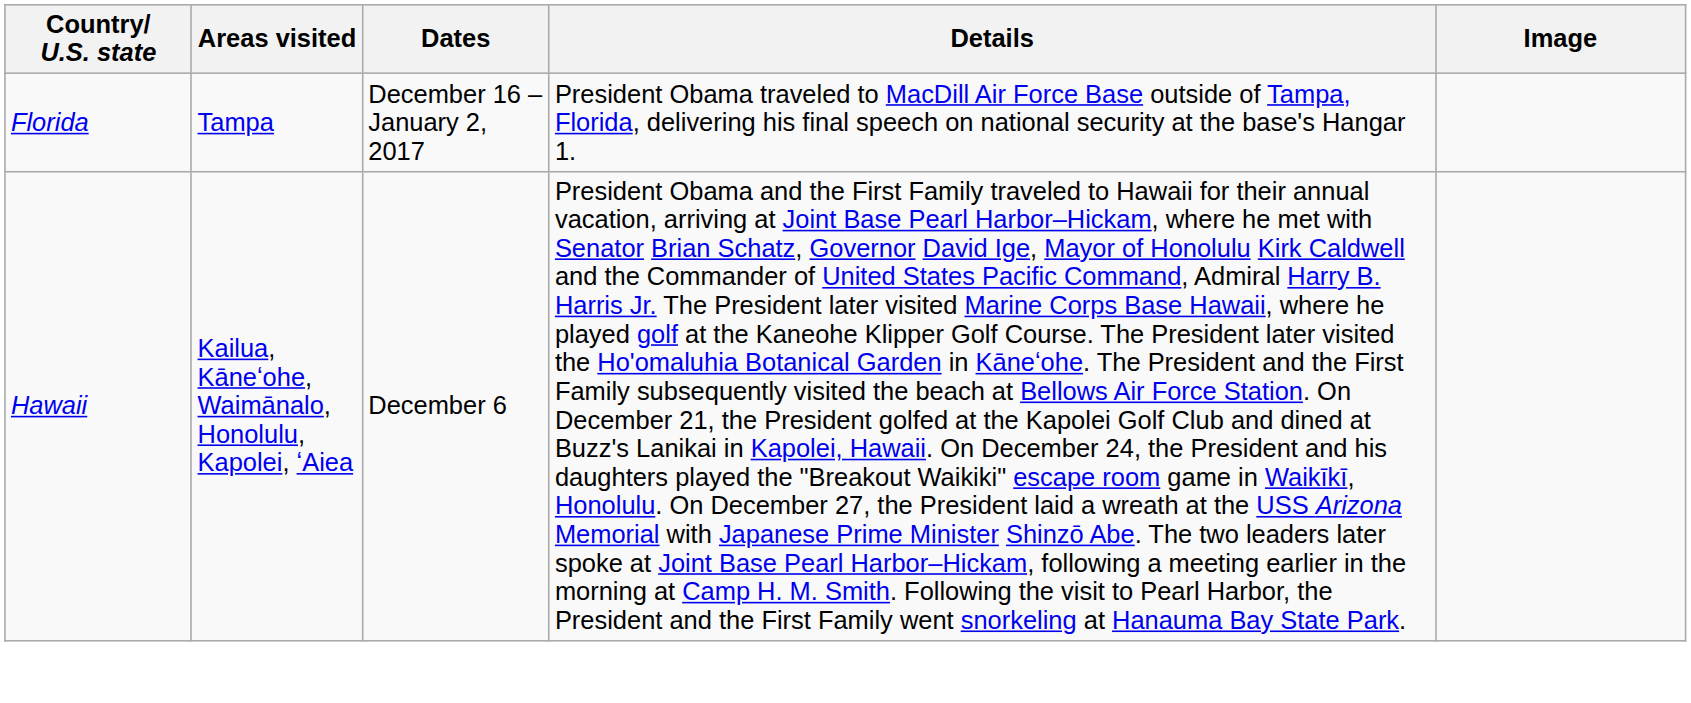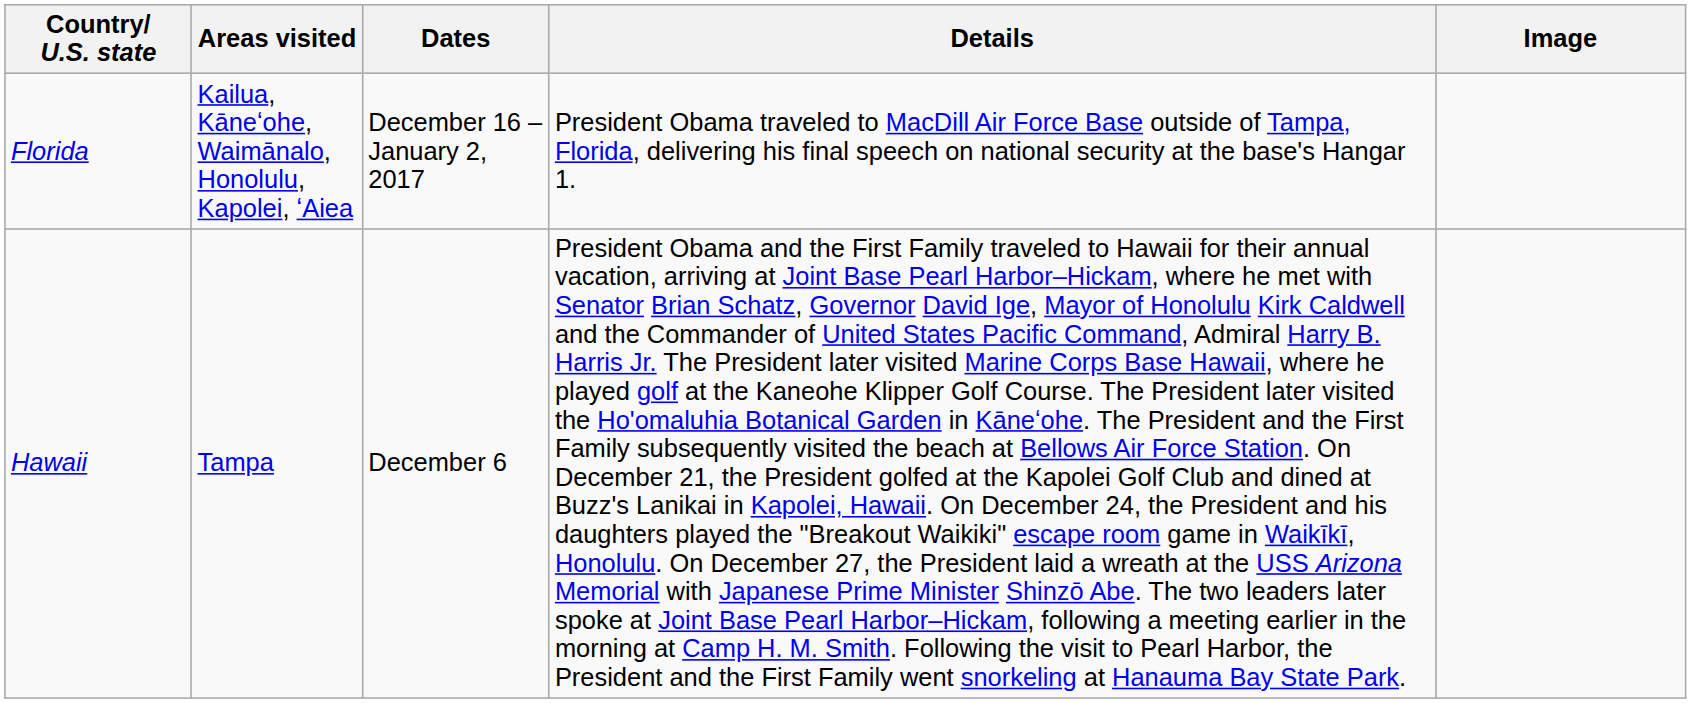 <table class="wikitable" style="margin: 1em auto 1em auto">
 <tr>
 <th width=110>Country/<br><em>U.S. state</em></th>
 <th width=100>Areas visited</th>
 <th width=110>Dates</th>
 <th width=550>Details</th>
 <th width=150>Image</th>
 </tr>
 <tr>
 <td> <em><a href='#'>Florida</a></em></td>
-<td><a href='#'>Tampa</a></td>
+<td><a href='#'>Kailua</a>, <a href='#'>Kāneʻohe</a>, <a href='#'>Waimānalo</a>, <a href='#'>Honolulu</a>, <a href='#'>Kapolei</a>, <a href='#'>ʻAiea</a></td>
 <td>December 16 – January 2, 2017</td>
 <td>President Obama traveled to <a href='#'>MacDill Air Force Base</a> outside of <a href='#'>Tampa, Florida</a>, delivering his final speech on national security at the base's Hangar 1.</td>
 <td></td>
 </tr>
 <tr>
 <td> <em><a href='#'>Hawaii</a></em></td>
-<td><a href='#'>Kailua</a>, <a href='#'>Kāneʻohe</a>, <a href='#'>Waimānalo</a>, <a href='#'>Honolulu</a>, <a href='#'>Kapolei</a>, <a href='#'>ʻAiea</a></td>
+<td><a href='#'>Tampa</a></td>
 <td>December 6</td>
 <td>President Obama and the First Family traveled to Hawaii for their annual vacation, arriving at <a href='#'>Joint Base Pearl Harbor–Hickam</a>, where he met with <a href='#'>Senator</a> <a href='#'>Brian Schatz</a>, <a href='#'>Governor</a> <a href='#'>David Ige</a>, <a href='#'>Mayor of Honolulu</a> <a href='#'>Kirk Caldwell</a> and the Commander of <a href='#'>United States Pacific Command</a>, Admiral <a href='#'>Harry B. Harris Jr.</a> The President later visited <a href='#'>Marine Corps Base Hawaii</a>, where he played <a href='#'>golf</a> at the Kaneohe Klipper Golf Course. The President later visited the <a href='#'>Ho'omaluhia Botanical Garden</a> in <a href='#'>Kāneʻohe</a>. The President and the First Family subsequently visited the beach at <a href='#'>Bellows Air Force Station</a>. On December 21, the President golfed at the Kapolei Golf Club and dined at Buzz's Lanikai in <a href='#'>Kapolei, Hawaii</a>. On December 24, the President and his daughters played the "Breakout Waikiki" <a href='#'>escape room</a> game in <a href='#'>Waikīkī</a>, <a href='#'>Honolulu</a>. On December 27, the President laid a wreath at the <a href='#'>USS <em>Arizona</em> Memorial</a> with <a href='#'>Japanese Prime Minister</a> <a href='#'>Shinzō Abe</a>. The two leaders later spoke at <a href='#'>Joint Base Pearl Harbor–Hickam</a>, following a meeting earlier in the morning at <a href='#'>Camp H. M. Smith</a>. Following the visit to Pearl Harbor, the President and the First Family went <a href='#'>snorkeling</a> at <a href='#'>Hanauma Bay State Park</a>.</td>
 <td></td>
 </tr>
 </table>
